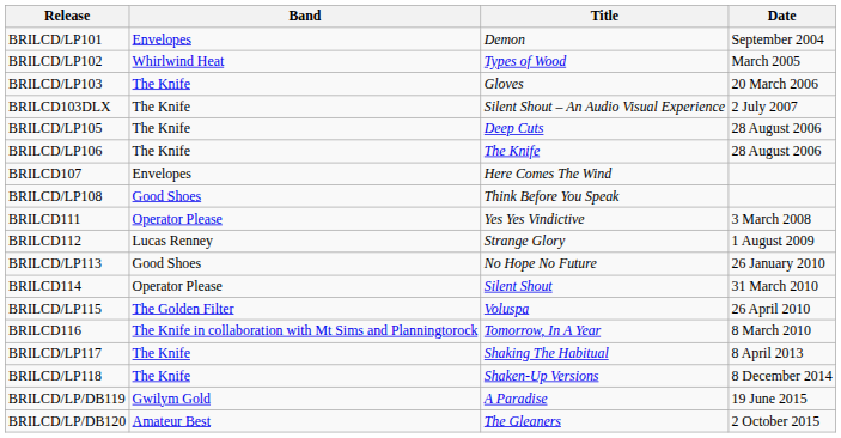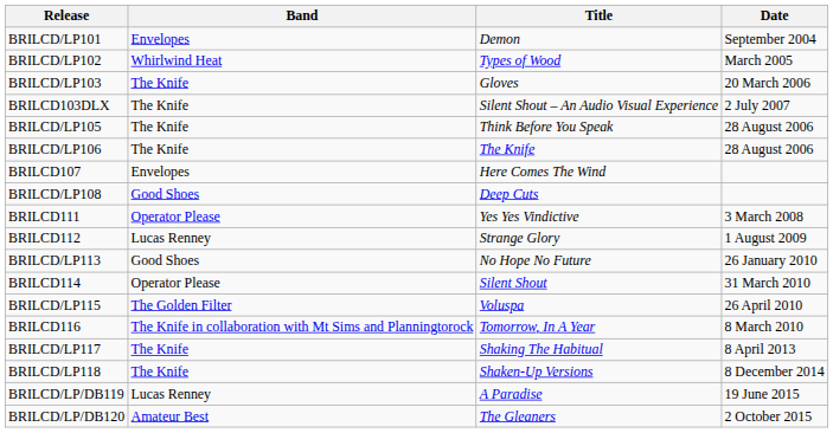 <table class="wikitable">
 <tr>
 <th>Release</th>
 <th>Band</th>
 <th>Title</th>
 <th>Date</th>
 </tr>
 <tr>
 <td>BRILCD/LP101</td>
 <td><a href='#'>Envelopes</a></td>
 <td><em>Demon</em></td>
 <td>September 2004</td>
 </tr>
 <tr>
 <td>BRILCD/LP102</td>
 <td><a href='#'>Whirlwind Heat</a></td>
 <td><em><a href='#'>Types of Wood</a></em></td>
 <td>March 2005</td>
 </tr>
 <tr>
 <td>BRILCD/LP103</td>
 <td><a href='#'>The Knife</a></td>
 <td><em>Gloves</em></td>
 <td>20 March 2006</td>
 </tr>
 <tr>
 <td>BRILCD103DLX</td>
 <td>The Knife</td>
 <td><em>Silent Shout – An Audio Visual Experience</em></td>
 <td>2 July 2007</td>
 </tr>
 <tr>
 <td>BRILCD/LP105</td>
 <td>The Knife</td>
-<td><em><a href='#'>Deep Cuts</a></em></td>
+<td><em>Think Before You Speak</em></td>
 <td>28 August 2006</td>
 </tr>
 <tr>
 <td>BRILCD/LP106</td>
 <td>The Knife</td>
 <td><em><a href='#'>The Knife</a></em></td>
 <td>28 August 2006</td>
 </tr>
 <tr>
 <td>BRILCD107</td>
 <td>Envelopes</td>
 <td><em>Here Comes The Wind</em></td>
 <td></td>
 </tr>
 <tr>
 <td>BRILCD/LP108</td>
 <td><a href='#'>Good Shoes</a></td>
-<td><em>Think Before You Speak</em></td>
+<td><em><a href='#'>Deep Cuts</a></em></td>
 <td></td>
 </tr>
 <tr>
 <td>BRILCD111</td>
 <td><a href='#'>Operator Please</a></td>
 <td><em>Yes Yes Vindictive</em></td>
 <td>3 March 2008</td>
 </tr>
 <tr>
 <td>BRILCD112</td>
 <td>Lucas Renney</td>
 <td><em>Strange Glory</em></td>
 <td>1 August 2009</td>
 </tr>
 <tr>
 <td>BRILCD/LP113</td>
 <td>Good Shoes</td>
 <td><em>No Hope No Future</em></td>
 <td>26 January 2010</td>
 </tr>
 <tr>
 <td>BRILCD114</td>
 <td>Operator Please</td>
 <td><em><a href='#'>Silent Shout</a></em></td>
 <td>31 March 2010</td>
 </tr>
 <tr>
 <td>BRILCD/LP115</td>
 <td><a href='#'>The Golden Filter</a></td>
 <td><em><a href='#'>Voluspa</a></em></td>
 <td>26 April 2010</td>
 </tr>
 <tr>
 <td>BRILCD116</td>
 <td><a href='#'>The Knife in collaboration with Mt Sims and Planningtorock</a></td>
 <td><em><a href='#'>Tomorrow, In A Year</a></em></td>
 <td>8 March 2010</td>
 </tr>
 <tr>
 <td>BRILCD/LP117</td>
 <td><a href='#'>The Knife</a></td>
 <td><em><a href='#'>Shaking The Habitual</a></em></td>
 <td>8 April 2013</td>
 </tr>
 <tr>
 <td>BRILCD/LP118</td>
 <td><a href='#'>The Knife</a></td>
 <td><em><a href='#'>Shaken-Up Versions</a></em></td>
 <td>8 December 2014</td>
 </tr>
 <tr>
 <td>BRILCD/LP/DB119</td>
-<td><a href='#'>Gwilym Gold</a></td>
+<td>Lucas Renney</td>
 <td><em><a href='#'>A Paradise</a></em></td>
 <td>19 June 2015</td>
 </tr>
 <tr>
 <td>BRILCD/LP/DB120</td>
 <td><a href='#'>Amateur Best</a></td>
 <td><em><a href='#'>The Gleaners</a></em></td>
 <td>2 October 2015</td>
 </tr>
 </table>
